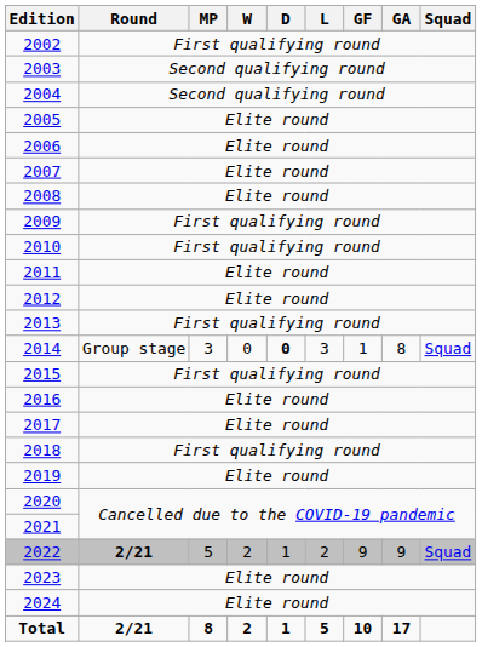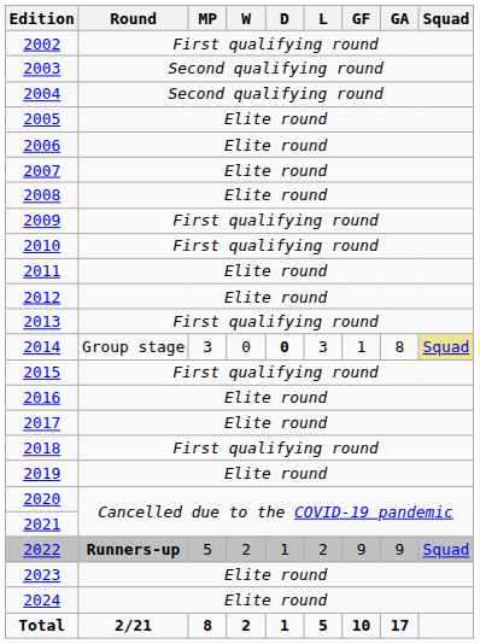 <table class="wikitable" style="text-align:center;">
 <tr>
 <th>Edition</th>
 <th>Round</th>
 <th style="width:2em;">MP</th>
 <th style="width:2em;">W</th>
 <th style="width:2em;">D</th>
 <th style="width:2em;">L</th>
 <th style="width:2em;">GF</th>
 <th style="width:2em;">GA</th>
 <th>Squad</th>
 </tr>
 <tr>
 <td> <a href='#'>2002</a></td>
 <td colspan=8><em>First qualifying round</em></td>
 </tr>
 <tr>
 <td> <a href='#'>2003</a></td>
 <td colspan=8><em>Second qualifying round</em></td>
 </tr>
 <tr>
 <td> <a href='#'>2004</a></td>
 <td colspan=8><em>Second qualifying round</em></td>
 </tr>
 <tr>
 <td> <a href='#'>2005</a></td>
 <td colspan=8><em>Elite round</em></td>
 </tr>
 <tr>
 <td> <a href='#'>2006</a></td>
 <td colspan=8><em>Elite round</em></td>
 </tr>
 <tr>
 <td> <a href='#'>2007</a></td>
 <td colspan=8><em>Elite round</em></td>
 </tr>
 <tr>
 <td> <a href='#'>2008</a></td>
 <td colspan=8><em>Elite round</em></td>
 </tr>
 <tr>
 <td> <a href='#'>2009</a></td>
 <td colspan=8><em>First qualifying round</em></td>
 </tr>
 <tr>
 <td> <a href='#'>2010</a></td>
 <td colspan=8><em>First qualifying round</em></td>
 </tr>
 <tr>
 <td> <a href='#'>2011</a></td>
 <td colspan=8><em>Elite round</em></td>
 </tr>
 <tr>
 <td> <a href='#'>2012</a></td>
 <td colspan=8><em>Elite round</em></td>
 </tr>
 <tr>
 <td> <a href='#'>2013</a></td>
 <td colspan=8><em>First qualifying round</em></td>
 </tr>
 <tr>
 <td> <a href='#'>2014</a></td>
 <td>Group stage</td>
 <td>3</td>
 <td>0</td>
 <td><strong>0</strong></td>
 <td>3</td>
 <td>1</td>
 <td>8</td>
-<td><a href='#'>Squad</a></td>
+<td style="background: khaki;"><a href='#'>Squad</a></td>
 </tr>
 <tr>
 <td> <a href='#'>2015</a></td>
 <td colspan=8><em>First qualifying round</em></td>
 </tr>
 <tr>
 <td> <a href='#'>2016</a></td>
 <td colspan=8><em>Elite round</em></td>
 </tr>
 <tr>
 <td> <a href='#'>2017</a></td>
 <td colspan=8><em>Elite round</em></td>
 </tr>
 <tr>
 <td> <a href='#'>2018</a></td>
 <td colspan=8><em>First qualifying round</em></td>
 </tr>
 <tr>
 <td> <a href='#'>2019</a></td>
 <td colspan=8><em>Elite round</em></td>
 </tr>
 <tr>
 <td> <a href='#'>2020</a></td>
 <td rowspan=2 colspan=8><em>Cancelled due to the <a href='#'>COVID-19 pandemic</a></em></td>
 </tr>
 <tr>
 <td> <a href='#'>2021</a></td>
 </tr>
 <tr style="background:silver;">
 <td> <a href='#'>2022</a></td>
-<td><strong>2/21</strong></td>
+<td><strong>Runners-up</strong></td>
 <td>5</td>
 <td>2</td>
 <td>1</td>
 <td>2</td>
 <td>9</td>
 <td>9</td>
 <td><a href='#'>Squad</a></td>
 </tr>
 <tr>
 <td> <a href='#'>2023</a></td>
 <td colspan=8><em>Elite round</em></td>
 </tr>
 <tr>
 <td> <a href='#'>2024</a></td>
 <td colspan=8><em>Elite round</em></td>
 </tr>
 <tr>
 <td><strong>Total</strong></td>
 <td><strong>2/21</strong></td>
 <td><strong>8</strong></td>
 <td><strong>2</strong></td>
 <td><strong>1</strong></td>
 <td><strong>5</strong></td>
 <td><strong>10</strong></td>
 <td><strong>17</strong></td>
 <td></td>
 </tr>
 </table>
